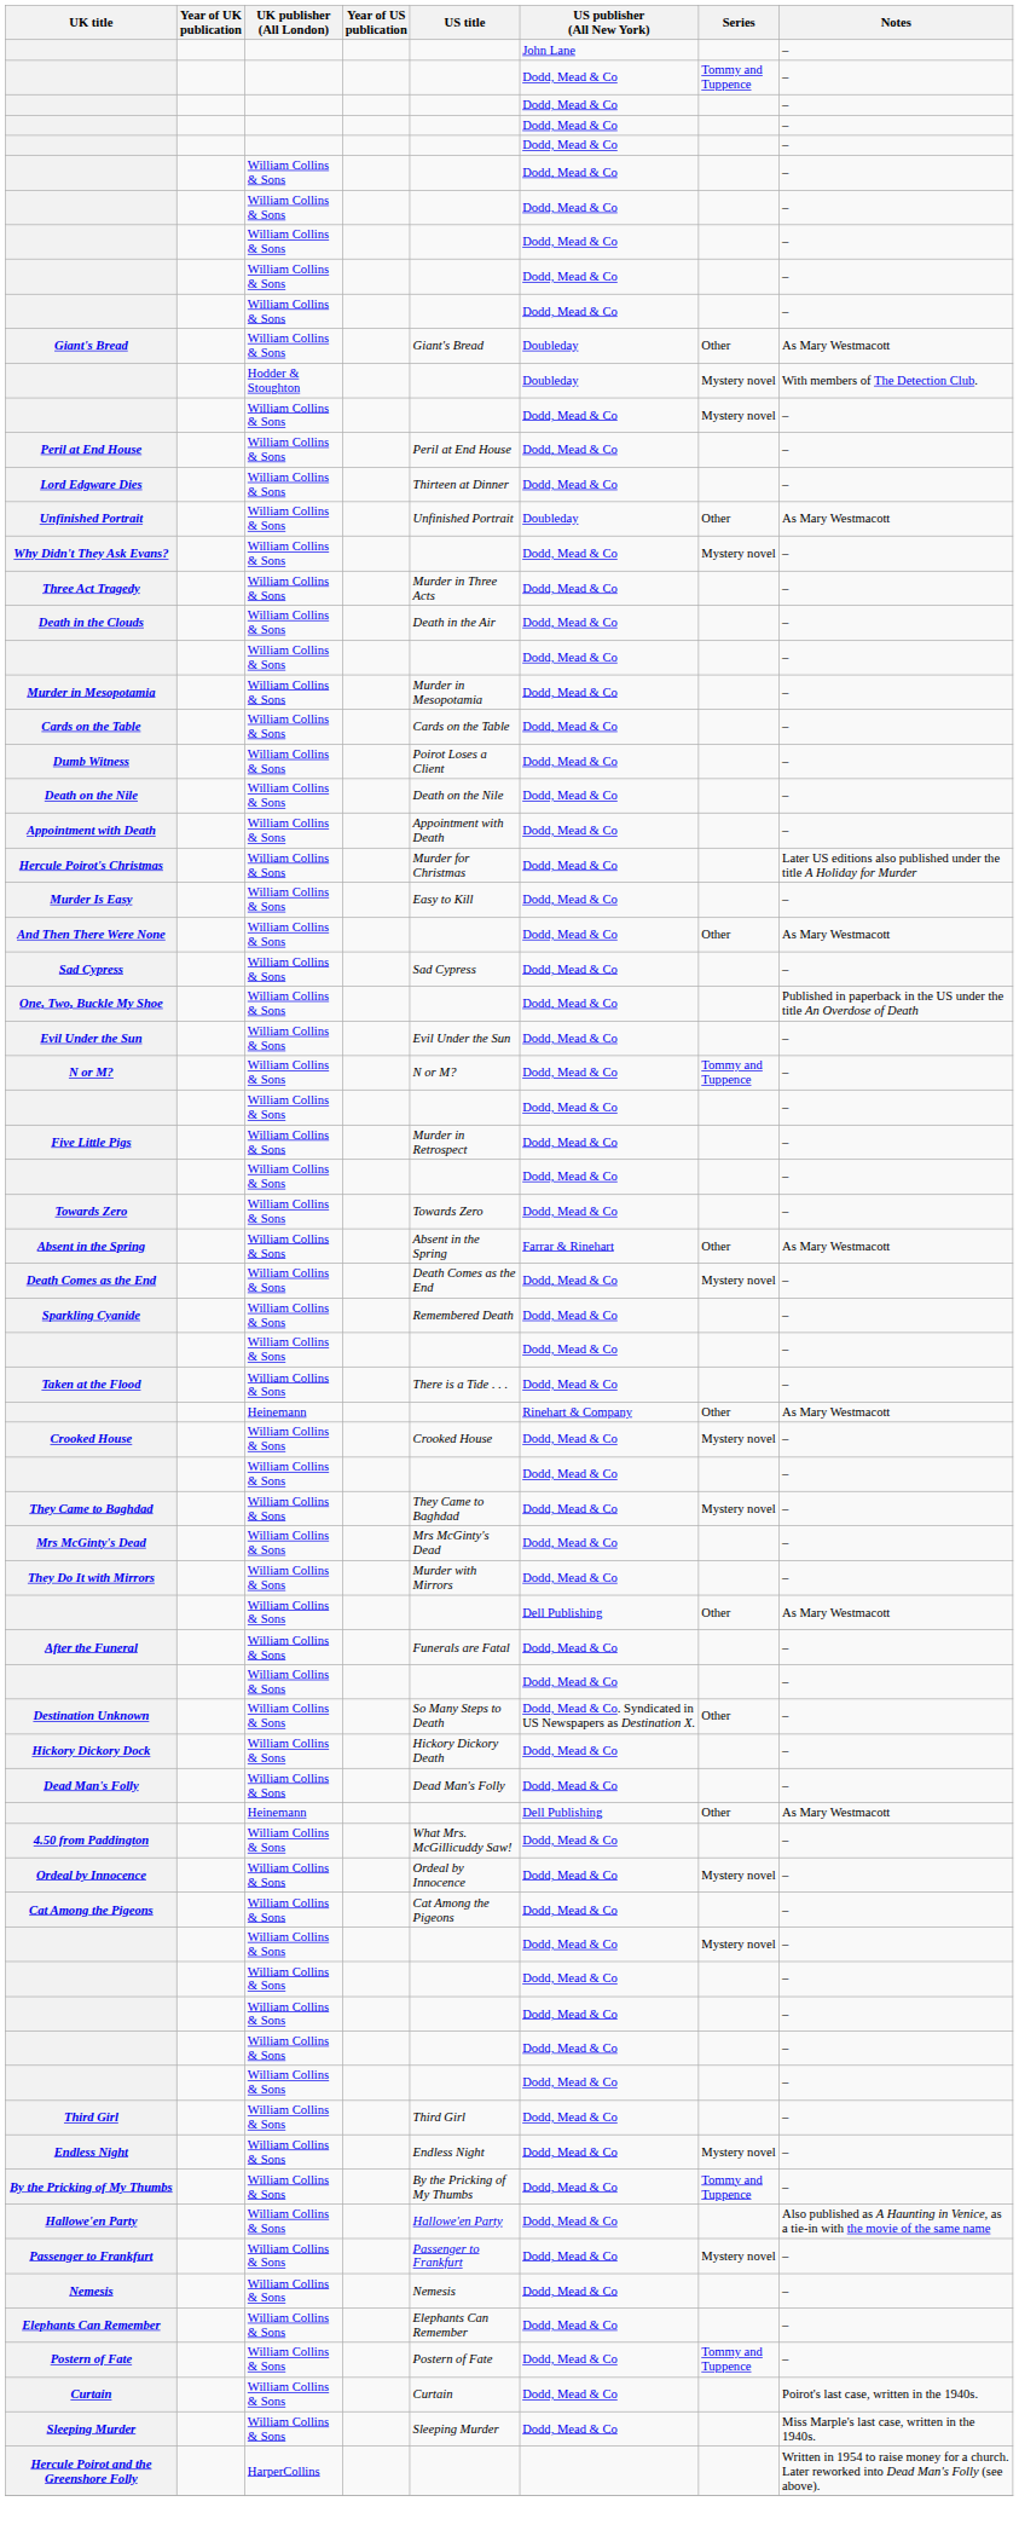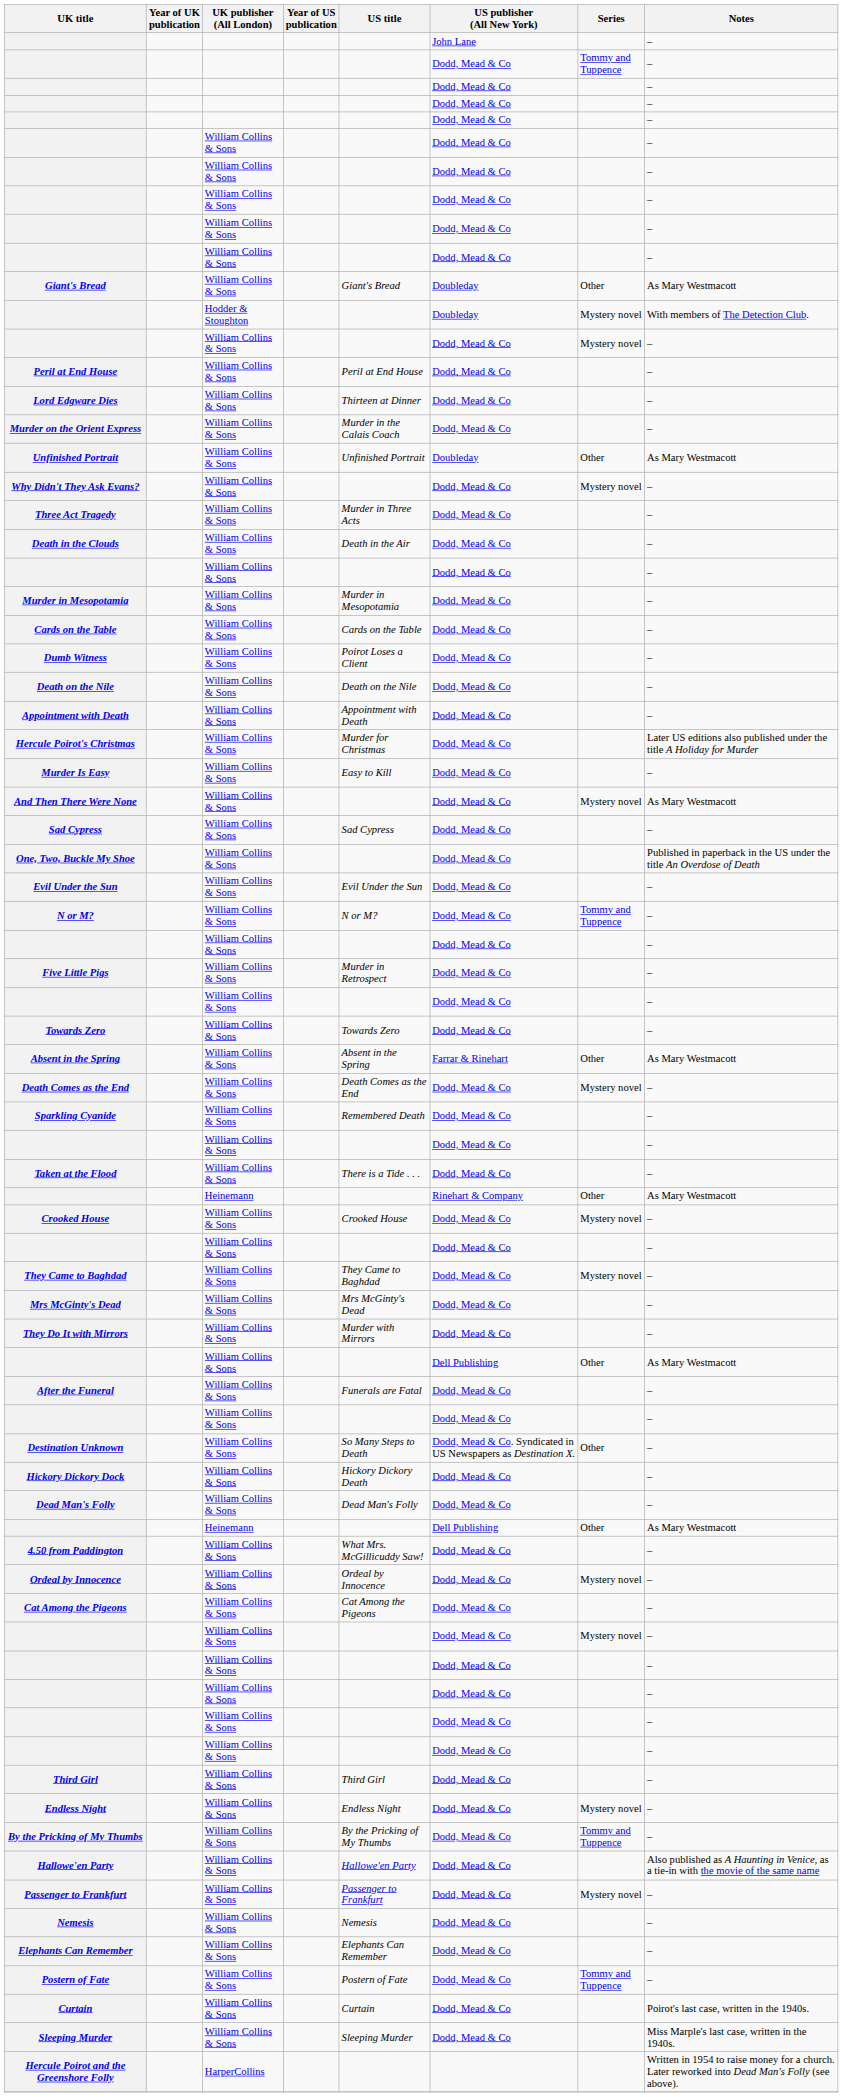 <table class="wikitable plainrowheaders sortable" style="margin-right: 0;">
 <tr>
 <th scope="col" style="width: 13em;">UK title</th>
 <th scope="col">Year of UK<br>publication</th>
 <th scope="col">UK publisher<br>(All London)</th>
 <th scope="col">Year of US<br>publication</th>
 <th scope="col">US title</th>
 <th scope="col">US publisher<br>(All New York)</th>
 <th scope="col">Series</th>
 <th scope="col" class="unsortable">Notes</th>
 </tr>
 <tr>
 <th scope="row"></th>
 <td></td>
 <td></td>
 <td></td>
 <td></td>
 <td><a href='#'>John Lane</a></td>
 <td></td>
 <td>–</td>
 </tr>
 <tr>
 <th scope="row"></th>
 <td></td>
 <td></td>
 <td></td>
 <td></td>
 <td><a href='#'>Dodd, Mead & Co</a></td>
 <td><a href='#'>Tommy and Tuppence</a></td>
 <td>–</td>
 </tr>
 <tr>
 <th scope="row"></th>
 <td></td>
 <td></td>
 <td></td>
 <td></td>
 <td><a href='#'>Dodd, Mead & Co</a></td>
 <td></td>
 <td>–</td>
 </tr>
 <tr>
 <th scope="row"></th>
 <td></td>
 <td></td>
 <td></td>
 <td></td>
 <td><a href='#'>Dodd, Mead & Co</a></td>
 <td></td>
 <td>–</td>
 </tr>
 <tr>
 <th scope="row"></th>
 <td></td>
 <td></td>
 <td></td>
 <td></td>
 <td><a href='#'>Dodd, Mead & Co</a></td>
 <td></td>
 <td>–</td>
 </tr>
 <tr>
 <th scope="row"></th>
 <td></td>
 <td><a href='#'>William Collins & Sons</a></td>
 <td></td>
 <td></td>
 <td><a href='#'>Dodd, Mead & Co</a></td>
 <td></td>
 <td>–</td>
 </tr>
 <tr>
 <th scope="row"></th>
 <td></td>
 <td><a href='#'>William Collins & Sons</a></td>
 <td></td>
 <td></td>
 <td><a href='#'>Dodd, Mead & Co</a></td>
 <td></td>
 <td>–</td>
 </tr>
 <tr>
 <th scope="row"></th>
 <td></td>
 <td><a href='#'>William Collins & Sons</a></td>
 <td></td>
 <td></td>
 <td><a href='#'>Dodd, Mead & Co</a></td>
 <td></td>
 <td>–</td>
 </tr>
 <tr>
 <th scope="row"></th>
 <td></td>
 <td><a href='#'>William Collins & Sons</a></td>
 <td></td>
 <td></td>
 <td><a href='#'>Dodd, Mead & Co</a></td>
 <td></td>
 <td>–</td>
 </tr>
 <tr>
 <th scope="row"></th>
 <td></td>
 <td><a href='#'>William Collins & Sons</a></td>
 <td></td>
 <td></td>
 <td><a href='#'>Dodd, Mead & Co</a></td>
 <td></td>
 <td>–</td>
 </tr>
 <tr>
 <th scope="row"><em><a href='#'>Giant's Bread</a></em></th>
 <td></td>
 <td><a href='#'>William Collins & Sons</a></td>
 <td></td>
 <td><em>Giant's Bread</em></td>
 <td><a href='#'>Doubleday</a></td>
 <td>Other</td>
 <td>As Mary Westmacott</td>
 </tr>
 <tr>
 <th scope="row"></th>
 <td></td>
 <td><a href='#'>Hodder & Stoughton</a></td>
 <td></td>
 <td></td>
 <td><a href='#'>Doubleday</a></td>
 <td>Mystery novel</td>
 <td>With members of <a href='#'>The Detection Club</a>.</td>
 </tr>
 <tr>
 <th scope="row"></th>
 <td></td>
 <td><a href='#'>William Collins & Sons</a></td>
 <td></td>
 <td></td>
 <td><a href='#'>Dodd, Mead & Co</a></td>
 <td>Mystery novel</td>
 <td>–</td>
 </tr>
 <tr>
 <th scope="row"><em><a href='#'>Peril at End House</a></em></th>
 <td></td>
 <td><a href='#'>William Collins & Sons</a></td>
 <td></td>
 <td><em>Peril at End House</em></td>
 <td><a href='#'>Dodd, Mead & Co</a></td>
 <td></td>
 <td>–</td>
 </tr>
 <tr>
 <th scope="row"><em><a href='#'>Lord Edgware Dies</a></em></th>
 <td></td>
 <td><a href='#'>William Collins & Sons</a></td>
 <td></td>
 <td><em>Thirteen at Dinner</em></td>
 <td><a href='#'>Dodd, Mead & Co</a></td>
 <td></td>
 <td>–</td>
 </tr>
 <tr>
+<th scope="row"><em><a href='#'>Murder on the Orient Express</a></em></th>
+<td></td>
+<td><a href='#'>William Collins & Sons</a></td>
+<td></td>
+<td><em>Murder in the Calais Coach</em></td>
+<td><a href='#'>Dodd, Mead & Co</a></td>
+<td></td>
+<td>–</td>
+</tr>
+<tr>
 <th scope="row"><em><a href='#'>Unfinished Portrait</a></em></th>
 <td></td>
 <td><a href='#'>William Collins & Sons</a></td>
 <td></td>
 <td><em>Unfinished Portrait</em></td>
 <td><a href='#'>Doubleday</a></td>
 <td>Other</td>
 <td>As Mary Westmacott</td>
 </tr>
 <tr>
 <th scope="row"><em><a href='#'>Why Didn't They Ask Evans?</a></em></th>
 <td></td>
 <td><a href='#'>William Collins & Sons</a></td>
 <td></td>
 <td></td>
 <td><a href='#'>Dodd, Mead & Co</a></td>
 <td>Mystery novel</td>
 <td>–</td>
 </tr>
 <tr>
 <th scope="row"><em><a href='#'>Three Act Tragedy</a></em></th>
 <td></td>
 <td><a href='#'>William Collins & Sons</a></td>
 <td></td>
 <td><em>Murder in Three Acts</em></td>
 <td><a href='#'>Dodd, Mead & Co</a></td>
 <td></td>
 <td>–</td>
 </tr>
 <tr>
 <th scope="row"><em><a href='#'>Death in the Clouds</a></em></th>
 <td></td>
 <td><a href='#'>William Collins & Sons</a></td>
 <td></td>
 <td><em>Death in the Air</em></td>
 <td><a href='#'>Dodd, Mead & Co</a></td>
 <td></td>
 <td>–</td>
 </tr>
 <tr>
 <th scope="row"></th>
 <td></td>
 <td><a href='#'>William Collins & Sons</a></td>
 <td></td>
 <td></td>
 <td><a href='#'>Dodd, Mead & Co</a></td>
 <td></td>
 <td>–</td>
 </tr>
 <tr>
 <th scope="row"><em><a href='#'>Murder in Mesopotamia</a></em></th>
 <td></td>
 <td><a href='#'>William Collins & Sons</a></td>
 <td></td>
 <td><em>Murder in Mesopotamia</em></td>
 <td><a href='#'>Dodd, Mead & Co</a></td>
 <td></td>
 <td>–</td>
 </tr>
 <tr>
 <th scope="row"><em><a href='#'>Cards on the Table</a></em></th>
 <td></td>
 <td><a href='#'>William Collins & Sons</a></td>
 <td></td>
 <td><em>Cards on the Table</em></td>
 <td><a href='#'>Dodd, Mead & Co</a></td>
 <td></td>
 <td>–</td>
 </tr>
 <tr>
 <th scope="row"><em><a href='#'>Dumb Witness</a></em></th>
 <td></td>
 <td><a href='#'>William Collins & Sons</a></td>
 <td></td>
 <td><em>Poirot Loses a Client</em></td>
 <td><a href='#'>Dodd, Mead & Co</a></td>
 <td></td>
 <td>–</td>
 </tr>
 <tr>
 <th scope="row"><em><a href='#'>Death on the Nile</a></em></th>
 <td></td>
 <td><a href='#'>William Collins & Sons</a></td>
 <td></td>
 <td><em>Death on the Nile</em></td>
 <td><a href='#'>Dodd, Mead & Co</a></td>
 <td></td>
 <td>–</td>
 </tr>
 <tr>
 <th scope="row"><em><a href='#'>Appointment with Death</a></em></th>
 <td></td>
 <td><a href='#'>William Collins & Sons</a></td>
 <td></td>
 <td><em>Appointment with Death</em></td>
 <td><a href='#'>Dodd, Mead & Co</a></td>
 <td></td>
 <td>–</td>
 </tr>
 <tr>
 <th scope="row"><em><a href='#'>Hercule Poirot's Christmas</a></em></th>
 <td></td>
 <td><a href='#'>William Collins & Sons</a></td>
 <td></td>
 <td><em>Murder for Christmas</em></td>
 <td><a href='#'>Dodd, Mead & Co</a></td>
 <td></td>
 <td>Later US editions also published under the title <em>A Holiday for Murder</em></td>
 </tr>
 <tr>
 <th scope="row"><em><a href='#'>Murder Is Easy</a></em></th>
 <td></td>
 <td><a href='#'>William Collins & Sons</a></td>
 <td></td>
 <td><em>Easy to Kill</em></td>
 <td><a href='#'>Dodd, Mead & Co</a></td>
 <td></td>
 <td>–</td>
 </tr>
 <tr>
 <th scope="row"><em><a href='#'>And Then There Were None</a></em></th>
 <td></td>
 <td><a href='#'>William Collins & Sons</a></td>
 <td></td>
 <td></td>
 <td><a href='#'>Dodd, Mead & Co</a></td>
-<td>Other</td>
+<td>Mystery novel</td>
 <td>As Mary Westmacott</td>
 </tr>
 <tr>
 <th scope="row"><em><a href='#'>Sad Cypress</a></em></th>
 <td></td>
 <td><a href='#'>William Collins & Sons</a></td>
 <td></td>
 <td><em>Sad Cypress</em></td>
 <td><a href='#'>Dodd, Mead & Co</a></td>
 <td></td>
 <td>–</td>
 </tr>
 <tr>
 <th scope="row"><em><a href='#'>One, Two, Buckle My Shoe</a></em></th>
 <td></td>
 <td><a href='#'>William Collins & Sons</a></td>
 <td></td>
 <td></td>
 <td><a href='#'>Dodd, Mead & Co</a></td>
 <td></td>
 <td>Published in paperback in the US under the title <em>An Overdose of Death</em></td>
 </tr>
 <tr>
 <th scope="row"><em><a href='#'>Evil Under the Sun</a></em></th>
 <td></td>
 <td><a href='#'>William Collins & Sons</a></td>
 <td></td>
 <td><em>Evil Under the Sun</em></td>
 <td><a href='#'>Dodd, Mead & Co</a></td>
 <td></td>
 <td>–</td>
 </tr>
 <tr>
 <th scope="row"><em><a href='#'>N or M?</a></em></th>
 <td></td>
 <td><a href='#'>William Collins & Sons</a></td>
 <td></td>
 <td><em>N or M?</em></td>
 <td><a href='#'>Dodd, Mead & Co</a></td>
 <td><a href='#'>Tommy and Tuppence</a></td>
 <td>–</td>
 </tr>
 <tr>
 <th scope="row"></th>
 <td></td>
 <td><a href='#'>William Collins & Sons</a></td>
 <td></td>
 <td></td>
 <td><a href='#'>Dodd, Mead & Co</a></td>
 <td></td>
 <td>–</td>
 </tr>
 <tr>
 <th scope="row"><em><a href='#'>Five Little Pigs</a></em></th>
 <td></td>
 <td><a href='#'>William Collins & Sons</a></td>
 <td></td>
 <td><em>Murder in Retrospect</em></td>
 <td><a href='#'>Dodd, Mead & Co</a></td>
 <td></td>
 <td>–</td>
 </tr>
 <tr>
 <th scope="row"></th>
 <td></td>
 <td><a href='#'>William Collins & Sons</a></td>
 <td></td>
 <td></td>
 <td><a href='#'>Dodd, Mead & Co</a></td>
 <td></td>
 <td>–</td>
 </tr>
 <tr>
 <th scope="row"><em><a href='#'>Towards Zero</a></em></th>
 <td></td>
 <td><a href='#'>William Collins & Sons</a></td>
 <td></td>
 <td><em>Towards Zero</em></td>
 <td><a href='#'>Dodd, Mead & Co</a></td>
 <td></td>
 <td>–</td>
 </tr>
 <tr>
 <th scope="row"><em><a href='#'>Absent in the Spring</a></em></th>
 <td></td>
 <td><a href='#'>William Collins & Sons</a></td>
 <td></td>
 <td><em>Absent in the Spring</em></td>
 <td><a href='#'>Farrar & Rinehart</a></td>
 <td>Other</td>
 <td>As Mary Westmacott</td>
 </tr>
 <tr>
 <th scope="row"><em><a href='#'>Death Comes as the End</a></em></th>
 <td></td>
 <td><a href='#'>William Collins & Sons</a></td>
 <td></td>
 <td><em>Death Comes as the End</em></td>
 <td><a href='#'>Dodd, Mead & Co</a></td>
 <td>Mystery novel</td>
 <td>–</td>
 </tr>
 <tr>
 <th scope="row"><em><a href='#'>Sparkling Cyanide</a></em></th>
 <td></td>
 <td><a href='#'>William Collins & Sons</a></td>
 <td></td>
 <td><em>Remembered Death</em></td>
 <td><a href='#'>Dodd, Mead & Co</a></td>
 <td></td>
 <td>–</td>
 </tr>
 <tr>
 <th scope="row"></th>
 <td></td>
 <td><a href='#'>William Collins & Sons</a></td>
 <td></td>
 <td></td>
 <td><a href='#'>Dodd, Mead & Co</a></td>
 <td></td>
 <td>–</td>
 </tr>
 <tr>
 <th scope="row"><em><a href='#'>Taken at the Flood</a></em></th>
 <td></td>
 <td><a href='#'>William Collins & Sons</a></td>
 <td></td>
 <td><em>There is a Tide . . .</em></td>
 <td><a href='#'>Dodd, Mead & Co</a></td>
 <td></td>
 <td>–</td>
 </tr>
 <tr>
 <th scope="row"></th>
 <td></td>
 <td><a href='#'>Heinemann</a></td>
 <td></td>
 <td></td>
 <td><a href='#'>Rinehart & Company</a></td>
 <td>Other</td>
 <td>As Mary Westmacott</td>
 </tr>
 <tr>
 <th scope="row"><em><a href='#'>Crooked House</a></em></th>
 <td></td>
 <td><a href='#'>William Collins & Sons</a></td>
 <td></td>
 <td><em>Crooked House</em></td>
 <td><a href='#'>Dodd, Mead & Co</a></td>
 <td>Mystery novel</td>
 <td>–</td>
 </tr>
 <tr>
 <th scope="row"></th>
 <td></td>
 <td><a href='#'>William Collins & Sons</a></td>
 <td></td>
 <td></td>
 <td><a href='#'>Dodd, Mead & Co</a></td>
 <td></td>
 <td>–</td>
 </tr>
 <tr>
 <th scope="row"><em><a href='#'>They Came to Baghdad</a></em></th>
 <td></td>
 <td><a href='#'>William Collins & Sons</a></td>
 <td></td>
 <td><em>They Came to Baghdad</em></td>
 <td><a href='#'>Dodd, Mead & Co</a></td>
 <td>Mystery novel</td>
 <td>–</td>
 </tr>
 <tr>
 <th scope="row"><em><a href='#'>Mrs McGinty's Dead</a></em></th>
 <td></td>
 <td><a href='#'>William Collins & Sons</a></td>
 <td></td>
 <td><em>Mrs McGinty's Dead</em></td>
 <td><a href='#'>Dodd, Mead & Co</a></td>
 <td></td>
 <td>–</td>
 </tr>
 <tr>
 <th scope="row"><em><a href='#'>They Do It with Mirrors</a></em></th>
 <td></td>
 <td><a href='#'>William Collins & Sons</a></td>
 <td></td>
 <td><em>Murder with Mirrors</em></td>
 <td><a href='#'>Dodd, Mead & Co</a></td>
 <td></td>
 <td>–</td>
 </tr>
 <tr>
 <th scope="row"></th>
 <td></td>
 <td><a href='#'>William Collins & Sons</a></td>
 <td></td>
 <td></td>
 <td><a href='#'>Dell Publishing</a></td>
 <td>Other</td>
 <td>As Mary Westmacott</td>
 </tr>
 <tr>
 <th scope="row"><em><a href='#'>After the Funeral</a></em></th>
 <td></td>
 <td><a href='#'>William Collins & Sons</a></td>
 <td></td>
 <td><em>Funerals are Fatal</em></td>
 <td><a href='#'>Dodd, Mead & Co</a></td>
 <td></td>
 <td>–</td>
 </tr>
 <tr>
 <th scope="row"></th>
 <td></td>
 <td><a href='#'>William Collins & Sons</a></td>
 <td></td>
 <td></td>
 <td><a href='#'>Dodd, Mead & Co</a></td>
 <td></td>
 <td>–</td>
 </tr>
 <tr>
 <th scope="row"><em><a href='#'>Destination Unknown</a></em></th>
 <td></td>
 <td><a href='#'>William Collins & Sons</a></td>
 <td></td>
 <td><em>So Many Steps to Death</em></td>
 <td><a href='#'>Dodd, Mead & Co</a>. Syndicated in US Newspapers as <em>Destination X</em>.</td>
 <td>Other</td>
 <td>–</td>
 </tr>
 <tr>
 <th scope="row"><em><a href='#'>Hickory Dickory Dock</a></em></th>
 <td></td>
 <td><a href='#'>William Collins & Sons</a></td>
 <td></td>
 <td><em>Hickory Dickory Death</em></td>
 <td><a href='#'>Dodd, Mead & Co</a></td>
 <td></td>
 <td>–</td>
 </tr>
 <tr>
 <th scope="row"><em><a href='#'>Dead Man's Folly</a></em></th>
 <td></td>
 <td><a href='#'>William Collins & Sons</a></td>
 <td></td>
 <td><em>Dead Man's Folly</em></td>
 <td><a href='#'>Dodd, Mead & Co</a></td>
 <td></td>
 <td>–</td>
 </tr>
 <tr>
 <th scope="row"></th>
 <td></td>
 <td><a href='#'>Heinemann</a></td>
 <td></td>
 <td></td>
 <td><a href='#'>Dell Publishing</a></td>
 <td>Other</td>
 <td>As Mary Westmacott</td>
 </tr>
 <tr>
 <th scope="row"><em><a href='#'>4.50 from Paddington</a></em></th>
 <td></td>
 <td><a href='#'>William Collins & Sons</a></td>
 <td></td>
 <td><em>What Mrs. McGillicuddy Saw!</em></td>
 <td><a href='#'>Dodd, Mead & Co</a></td>
 <td></td>
 <td>–</td>
 </tr>
 <tr>
 <th scope="row"><em><a href='#'>Ordeal by Innocence</a></em></th>
 <td></td>
 <td><a href='#'>William Collins & Sons</a></td>
 <td></td>
 <td><em>Ordeal by Innocence</em></td>
 <td><a href='#'>Dodd, Mead & Co</a></td>
 <td>Mystery novel</td>
 <td>–</td>
 </tr>
 <tr>
 <th scope="row"><em><a href='#'>Cat Among the Pigeons</a></em></th>
 <td></td>
 <td><a href='#'>William Collins & Sons</a></td>
 <td></td>
 <td><em>Cat Among the Pigeons</em></td>
 <td><a href='#'>Dodd, Mead & Co</a></td>
 <td></td>
 <td>–</td>
 </tr>
 <tr>
 <th scope="row"></th>
 <td></td>
 <td><a href='#'>William Collins & Sons</a></td>
 <td></td>
 <td></td>
 <td><a href='#'>Dodd, Mead & Co</a></td>
 <td>Mystery novel</td>
 <td>–</td>
 </tr>
 <tr>
 <th scope="row"></th>
 <td></td>
 <td><a href='#'>William Collins & Sons</a></td>
 <td></td>
 <td></td>
 <td><a href='#'>Dodd, Mead & Co</a></td>
 <td></td>
 <td>–</td>
 </tr>
 <tr>
 <th scope="row"></th>
 <td></td>
 <td><a href='#'>William Collins & Sons</a></td>
 <td></td>
 <td></td>
 <td><a href='#'>Dodd, Mead & Co</a></td>
 <td></td>
 <td>–</td>
 </tr>
 <tr>
 <th scope="row"></th>
 <td></td>
 <td><a href='#'>William Collins & Sons</a></td>
 <td></td>
 <td></td>
 <td><a href='#'>Dodd, Mead & Co</a></td>
 <td></td>
 <td>–</td>
 </tr>
 <tr>
 <th scope="row"></th>
 <td></td>
 <td><a href='#'>William Collins & Sons</a></td>
 <td></td>
 <td></td>
 <td><a href='#'>Dodd, Mead & Co</a></td>
 <td></td>
 <td>–</td>
 </tr>
 <tr>
 <th scope="row"><em><a href='#'>Third Girl</a></em></th>
 <td></td>
 <td><a href='#'>William Collins & Sons</a></td>
 <td></td>
 <td><em>Third Girl</em></td>
 <td><a href='#'>Dodd, Mead & Co</a></td>
 <td></td>
 <td>–</td>
 </tr>
 <tr>
 <th scope="row"><em><a href='#'>Endless Night</a></em></th>
 <td></td>
 <td><a href='#'>William Collins & Sons</a></td>
 <td></td>
 <td><em>Endless Night</em></td>
 <td><a href='#'>Dodd, Mead & Co</a></td>
 <td>Mystery novel</td>
 <td>–</td>
 </tr>
 <tr>
 <th scope="row"><em><a href='#'>By the Pricking of My Thumbs</a></em></th>
 <td></td>
 <td><a href='#'>William Collins & Sons</a></td>
 <td></td>
 <td><em>By the Pricking of My Thumbs</em></td>
 <td><a href='#'>Dodd, Mead & Co</a></td>
 <td><a href='#'>Tommy and Tuppence</a></td>
 <td>–</td>
 </tr>
 <tr>
 <th scope="row"><em><a href='#'>Hallowe'en Party</a></em></th>
 <td></td>
 <td><a href='#'>William Collins & Sons</a></td>
 <td></td>
 <td><em><a href='#'>Hallowe'en Party</a></em></td>
 <td><a href='#'>Dodd, Mead & Co</a></td>
 <td></td>
 <td>Also published as <em>A Haunting in Venice,</em> as a tie-in with <a href='#'>the movie of the same name</a></td>
 </tr>
 <tr>
 <th scope="row"><em><a href='#'>Passenger to Frankfurt</a></em></th>
 <td></td>
 <td><a href='#'>William Collins & Sons</a></td>
 <td></td>
 <td><em><a href='#'>Passenger to Frankfurt</a></em></td>
 <td><a href='#'>Dodd, Mead & Co</a></td>
 <td>Mystery novel</td>
 <td>–</td>
 </tr>
 <tr>
 <th scope="row"><em><a href='#'>Nemesis</a></em></th>
 <td></td>
 <td><a href='#'>William Collins & Sons</a></td>
 <td></td>
 <td><em>Nemesis</em></td>
 <td><a href='#'>Dodd, Mead & Co</a></td>
 <td></td>
 <td>–</td>
 </tr>
 <tr>
 <th scope="row"><em><a href='#'>Elephants Can Remember</a></em></th>
 <td></td>
 <td><a href='#'>William Collins & Sons</a></td>
 <td></td>
 <td><em>Elephants Can Remember</em></td>
 <td><a href='#'>Dodd, Mead & Co</a></td>
 <td></td>
 <td>–</td>
 </tr>
 <tr>
 <th scope="row"><em><a href='#'>Postern of Fate</a></em></th>
 <td></td>
 <td><a href='#'>William Collins & Sons</a></td>
 <td></td>
 <td><em>Postern of Fate</em></td>
 <td><a href='#'>Dodd, Mead & Co</a></td>
 <td><a href='#'>Tommy and Tuppence</a></td>
 <td>–</td>
 </tr>
 <tr>
 <th scope="row"><em><a href='#'>Curtain</a></em></th>
 <td></td>
 <td><a href='#'>William Collins & Sons</a></td>
 <td></td>
 <td><em>Curtain</em></td>
 <td><a href='#'>Dodd, Mead & Co</a></td>
 <td></td>
 <td>Poirot's last case, written in the 1940s.</td>
 </tr>
 <tr>
 <th scope="row"><em><a href='#'>Sleeping Murder</a></em></th>
 <td></td>
 <td><a href='#'>William Collins & Sons</a></td>
 <td></td>
 <td><em>Sleeping Murder</em></td>
 <td><a href='#'>Dodd, Mead & Co</a></td>
 <td></td>
 <td>Miss Marple's last case, written in the 1940s.</td>
 </tr>
 <tr>
 <th scope="row"><em><a href='#'>Hercule Poirot and the Greenshore Folly</a></em></th>
 <td></td>
 <td><a href='#'>HarperCollins</a></td>
 <td></td>
 <td></td>
 <td></td>
 <td></td>
 <td>Written in 1954 to raise money for a church. Later reworked into <em>Dead Man's Folly</em> (see above).</td>
 </tr>
 <tr>
 </tr>
 </table>
